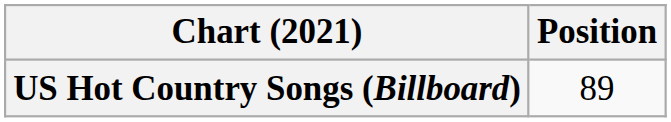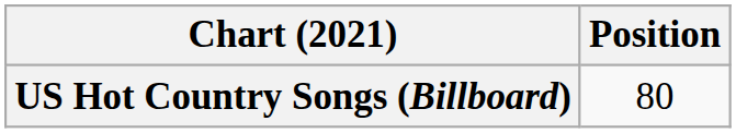 <table class="wikitable plainrowheaders" style="text-align:center">
 <tr>
 <th>Chart (2021)</th>
 <th>Position</th>
 </tr>
 <tr>
 <th scope="row">US Hot Country Songs (<em>Billboard</em>)</th>
-<td>89</td>
+<td>80</td>
 </tr>
 </table>
